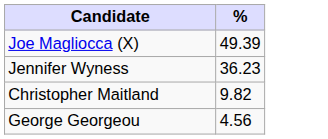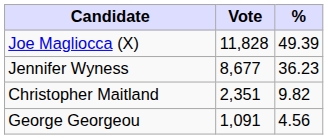 <table class="wikitable">
 <tr>
 <th style="background:#ddf; width:200px;">Candidate</th>
+<th style="background:#ddf; width:50px;">Vote</th>
 <th style="background:#ddf; width:30px;">%</th>
 </tr>
 <tr>
 <td><a href='#'>Joe Magliocca</a> (X)</td>
+<td>11,828</td>
 <td>49.39</td>
 </tr>
 <tr>
 <td>Jennifer Wyness</td>
+<td>8,677</td>
 <td>36.23</td>
 </tr>
 <tr>
 <td>Christopher Maitland</td>
+<td>2,351</td>
 <td>9.82</td>
 </tr>
 <tr>
 <td>George Georgeou</td>
+<td>1,091</td>
 <td>4.56</td>
 </tr>
 </table>
